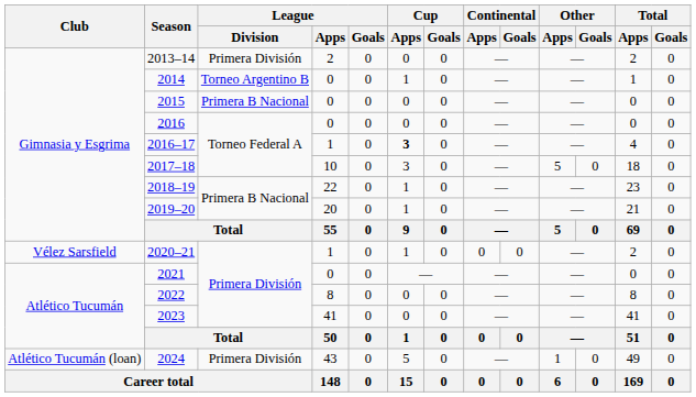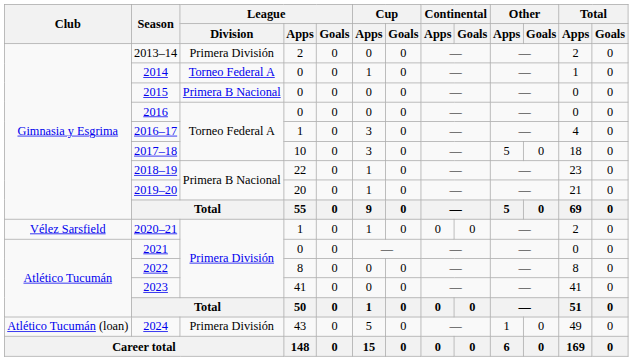 <table class="wikitable" style="text-align:center">
 <tr>
 <th rowspan="2">Club</th>
 <th rowspan="2">Season</th>
 <th colspan="3">League</th>
 <th colspan="2">Cup</th>
 <th colspan="2">Continental</th>
 <th colspan="2">Other</th>
 <th colspan="2">Total</th>
 </tr>
 <tr>
 <th>Division</th>
 <th>Apps</th>
 <th>Goals</th>
 <th>Apps</th>
 <th>Goals</th>
 <th>Apps</th>
 <th>Goals</th>
 <th>Apps</th>
 <th>Goals</th>
 <th>Apps</th>
 <th>Goals</th>
 </tr>
 <tr>
 <td rowspan="9"><a href='#'>Gimnasia y Esgrima</a></td>
 <td>2013–14</td>
 <td>Primera División</td>
 <td>2</td>
 <td>0</td>
 <td>0</td>
 <td>0</td>
 <td colspan="2">—</td>
 <td colspan="2">—</td>
 <td>2</td>
 <td>0</td>
 </tr>
 <tr>
 <td><a href='#'>2014</a></td>
-<td><a href='#'>Torneo Argentino B</a></td>
+<td><a href='#'>Torneo Federal A</a></td>
 <td>0</td>
 <td>0</td>
 <td>1</td>
 <td>0</td>
 <td colspan="2">—</td>
 <td colspan="2">—</td>
 <td>1</td>
 <td>0</td>
 </tr>
 <tr>
 <td><a href='#'>2015</a></td>
 <td><a href='#'>Primera B Nacional</a></td>
 <td>0</td>
 <td>0</td>
 <td>0</td>
 <td>0</td>
 <td colspan="2">—</td>
 <td colspan="2">—</td>
 <td>0</td>
 <td>0</td>
 </tr>
 <tr>
 <td><a href='#'>2016</a></td>
 <td rowspan="3">Torneo Federal A</td>
 <td>0</td>
 <td>0</td>
 <td>0</td>
 <td>0</td>
 <td colspan="2">—</td>
 <td colspan="2">—</td>
 <td>0</td>
 <td>0</td>
 </tr>
 <tr>
 <td><a href='#'>2016–17</a></td>
 <td>1</td>
 <td>0</td>
-<td><strong>3</strong></td>
+<td>3</td>
 <td>0</td>
 <td colspan="2">—</td>
 <td colspan="2">—</td>
 <td>4</td>
 <td>0</td>
 </tr>
 <tr>
 <td><a href='#'>2017–18</a></td>
 <td>10</td>
 <td>0</td>
 <td>3</td>
 <td>0</td>
 <td colspan="2">—</td>
 <td>5</td>
 <td>0</td>
 <td>18</td>
 <td>0</td>
 </tr>
 <tr>
 <td><a href='#'>2018–19</a></td>
 <td rowspan="2">Primera B Nacional</td>
 <td>22</td>
 <td>0</td>
 <td>1</td>
 <td>0</td>
 <td colspan="2">—</td>
 <td colspan="2">—</td>
 <td>23</td>
 <td>0</td>
 </tr>
 <tr>
 <td><a href='#'>2019–20</a></td>
 <td>20</td>
 <td>0</td>
 <td>1</td>
 <td>0</td>
 <td colspan="2">—</td>
 <td colspan="2">—</td>
 <td>21</td>
 <td>0</td>
 </tr>
 <tr>
 <th colspan="2">Total</th>
 <th>55</th>
 <th>0</th>
 <th>9</th>
 <th>0</th>
 <th colspan="2">—</th>
 <th>5</th>
 <th>0</th>
 <th>69</th>
 <th>0</th>
 </tr>
 <tr>
 <td><a href='#'>Vélez Sarsfield</a></td>
 <td><a href='#'>2020–21</a></td>
 <td rowspan="4"><a href='#'>Primera División</a></td>
 <td>1</td>
 <td>0</td>
 <td>1</td>
 <td>0</td>
 <td>0</td>
 <td>0</td>
 <td colspan="2">—</td>
 <td>2</td>
 <td>0</td>
 </tr>
 <tr>
 <td rowspan="4"><a href='#'>Atlético Tucumán</a></td>
 <td><a href='#'>2021</a></td>
 <td>0</td>
 <td>0</td>
 <td colspan="2">—</td>
 <td colspan="2">—</td>
 <td colspan="2">—</td>
 <td>0</td>
 <td>0</td>
 </tr>
 <tr>
 <td><a href='#'>2022</a></td>
 <td>8</td>
 <td>0</td>
 <td>0</td>
 <td>0</td>
 <td colspan="2">—</td>
 <td colspan="2">—</td>
 <td>8</td>
 <td>0</td>
 </tr>
 <tr>
 <td><a href='#'>2023</a></td>
 <td>41</td>
 <td>0</td>
 <td>0</td>
 <td>0</td>
 <td colspan="2">—</td>
 <td colspan="2">—</td>
 <td>41</td>
 <td>0</td>
 </tr>
 <tr>
 <th colspan="2">Total</th>
 <th>50</th>
 <th>0</th>
 <th>1</th>
 <th>0</th>
 <th>0</th>
 <th>0</th>
 <th colspan="2">—</th>
 <th>51</th>
 <th>0</th>
 </tr>
 <tr>
 <td><a href='#'>Atlético Tucumán</a> (loan)</td>
 <td><a href='#'>2024</a></td>
 <td>Primera División</td>
 <td>43</td>
 <td>0</td>
 <td>5</td>
 <td>0</td>
 <td colspan="2">—</td>
 <td>1</td>
 <td>0</td>
 <td>49</td>
 <td>0</td>
 </tr>
 <tr>
 <th colspan="3">Career total</th>
 <th>148</th>
 <th>0</th>
 <th>15</th>
 <th>0</th>
 <th>0</th>
 <th>0</th>
 <th>6</th>
 <th>0</th>
 <th>169</th>
 <th>0</th>
 </tr>
 </table>
